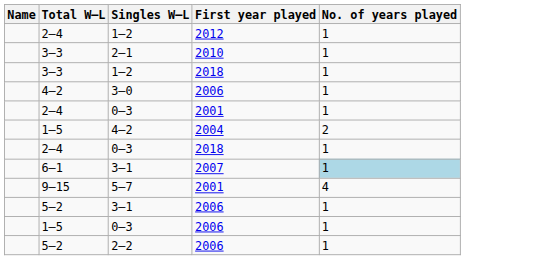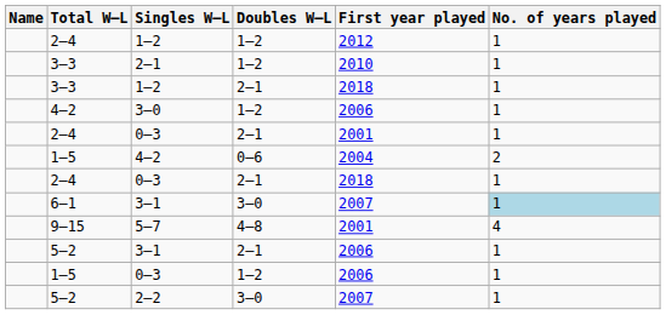 <table class="sortable wikitable">
 <tr>
 <th>Name</th>
 <th>Total W–L</th>
 <th>Singles W–L</th>
+<th>Doubles W–L</th>
 <th>First year played</th>
 <th>No. of years played</th>
 </tr>
 <tr>
 <td></td>
 <td>2–4</td>
+<td>1–2</td>
 <td>1–2</td>
 <td><a href='#'>2012</a></td>
 <td>1</td>
 </tr>
 <tr>
 <td></td>
 <td>3–3</td>
 <td>2–1</td>
+<td>1–2</td>
 <td><a href='#'>2010</a></td>
 <td>1</td>
 </tr>
 <tr>
 <td></td>
 <td>3–3</td>
 <td>1–2</td>
+<td>2–1</td>
 <td><a href='#'>2018</a></td>
 <td>1</td>
 </tr>
 <tr>
 <td></td>
 <td>4–2</td>
 <td>3–0</td>
+<td>1–2</td>
 <td><a href='#'>2006</a></td>
 <td>1</td>
 </tr>
 <tr>
 <td></td>
 <td>2–4</td>
 <td>0–3</td>
+<td>2–1</td>
 <td><a href='#'>2001</a></td>
 <td>1</td>
 </tr>
 <tr>
 <td></td>
 <td>1–5</td>
 <td>4–2</td>
+<td>0–6</td>
 <td><a href='#'>2004</a></td>
 <td>2</td>
 </tr>
 <tr>
 <td></td>
 <td>2–4</td>
 <td>0–3</td>
+<td>2–1</td>
 <td><a href='#'>2018</a></td>
 <td>1</td>
 </tr>
 <tr>
 <td></td>
 <td>6–1</td>
 <td>3–1</td>
+<td>3–0</td>
 <td><a href='#'>2007</a></td>
 <td style="background: lightblue;">1</td>
 </tr>
 <tr>
 <td></td>
 <td>9–15</td>
 <td>5–7</td>
+<td>4–8</td>
 <td><a href='#'>2001</a></td>
 <td>4</td>
 </tr>
 <tr>
 <td></td>
 <td>5–2</td>
 <td>3–1</td>
+<td>2–1</td>
 <td><a href='#'>2006</a></td>
 <td>1</td>
 </tr>
 <tr>
 <td></td>
 <td>1–5</td>
 <td>0–3</td>
+<td>1–2</td>
 <td><a href='#'>2006</a></td>
 <td>1</td>
 </tr>
 <tr>
 <td></td>
 <td>5–2</td>
 <td>2–2</td>
-<td><a href='#'>2006</a></td>
+<td>3–0</td>
+<td><a href='#'>2007</a></td>
 <td>1</td>
 </tr>
 </table>
